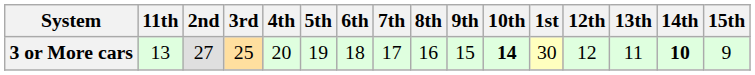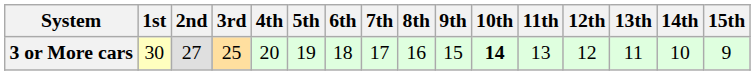 <table class="wikitable" style="font-size:85%; text-align:center;">
 <tr>
 <th>System</th>
-<th>11th</th>
+<th>1st</th>
 <th>2nd</th>
 <th>3rd</th>
 <th>4th</th>
 <th>5th</th>
 <th>6th</th>
 <th>7th</th>
 <th>8th</th>
 <th>9th</th>
 <th>10th</th>
-<th>1st</th>
+<th>11th</th>
 <th>12th</th>
 <th>13th</th>
 <th>14th</th>
 <th>15th</th>
 </tr>
 <tr>
 <th>3 or More cars</th>
-<td style="background:#dfffdf;">13</td>
+<td style="background:#ffffbf;">30</td>
 <td style="background:#dfdfdf;">27</td>
 <td style="background:#ffdf9f;">25</td>
 <td style="background:#dfffdf;">20</td>
 <td style="background:#dfffdf;">19</td>
 <td style="background:#dfffdf;">18</td>
 <td style="background:#dfffdf;">17</td>
 <td style="background:#dfffdf;">16</td>
 <td style="background:#dfffdf;">15</td>
 <td style="background:#dfffdf;"><strong>14</strong></td>
-<td style="background:#ffffbf;">30</td>
+<td style="background:#dfffdf;">13</td>
 <td style="background:#dfffdf;">12</td>
 <td style="background:#dfffdf;">11</td>
-<td style="background:#dfffdf;"><strong>10</strong></td>
+<td style="background:#dfffdf;">10</td>
 <td style="background:#dfffdf;">9</td>
 </tr>
 </table>
